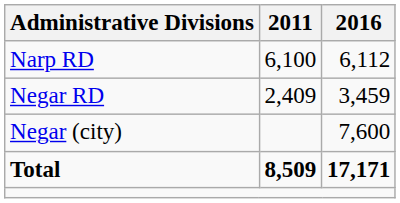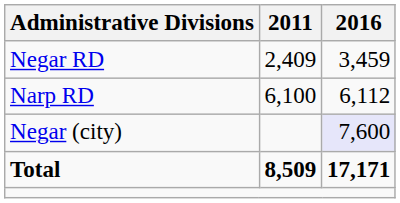 <table class="wikitable">
 <tr>
 <th>Administrative Divisions</th>
 <th>2011</th>
 <th>2016</th>
 </tr>
 <tr>
+<td><a href='#'>Negar RD</a></td>
+<td style="text-align: right;">2,409</td>
+<td style="text-align: right;">3,459</td>
+</tr>
+<tr>
 <td><a href='#'>Narp RD</a></td>
 <td style="text-align: right;">6,100</td>
 <td style="text-align: right;">6,112</td>
 </tr>
 <tr>
-<td><a href='#'>Negar RD</a></td>
-<td style="text-align: right;">2,409</td>
-<td style="text-align: right;">3,459</td>
-</tr>
-<tr>
 <td><a href='#'>Negar</a> (city)</td>
 <td style="text-align: right;"></td>
-<td style="text-align: right;">7,600</td>
+<td style="background: lavender; text-align: right;">7,600</td>
 </tr>
 <tr>
 <td><strong>Total</strong></td>
 <td style="text-align: right;"><strong>8,509</strong></td>
 <td style="text-align: right;"><strong>17,171</strong></td>
 </tr>
 <tr>
 <td colspan=3></td>
 </tr>
 </table>
